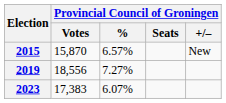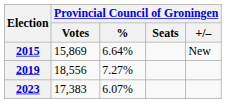 <table class=wikitable>
 <tr>
 <th rowspan=2>Election</th>
 <th colspan=4><a href='#'>Provincial Council of Groningen</a></th>
 </tr>
 <tr>
 <th>Votes</th>
 <th>%</th>
 <th>Seats</th>
 <th>+/–</th>
 </tr>
 <tr>
 <th><a href='#'>2015</a></th>
-<td>15,870</td>
-<td>6.57%</td>
+<td>15,869</td>
+<td>6.64%</td>
 <td></td>
 <td>New</td>
 </tr>
 <tr>
 <th><a href='#'>2019</a></th>
 <td>18,556</td>
 <td>7.27%</td>
 <td></td>
 <td></td>
 </tr>
 <tr>
 <th><a href='#'>2023</a></th>
 <td>17,383</td>
 <td>6.07%</td>
 <td></td>
 <td></td>
 </tr>
 </table>
